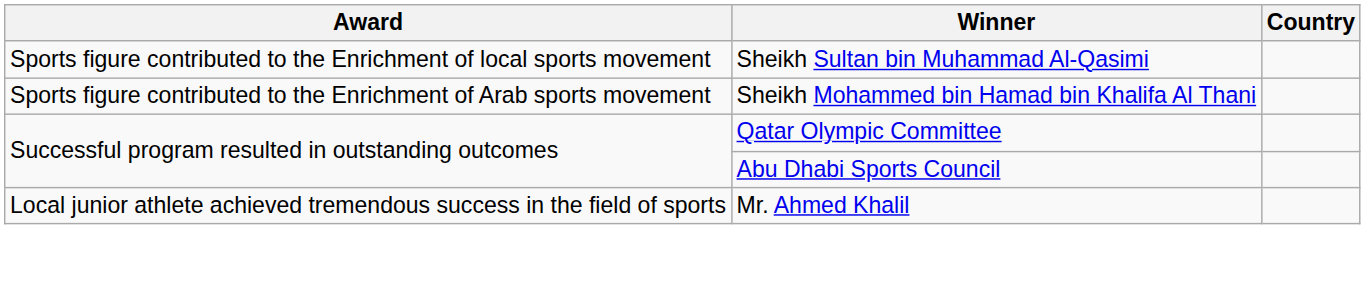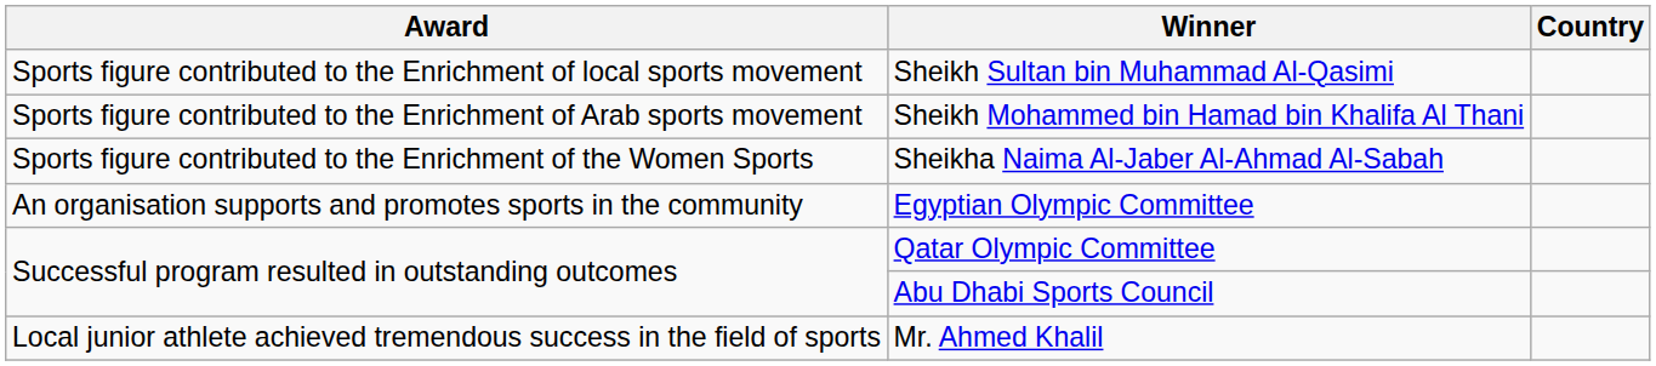 <table class="wikitable">
 <tr>
 <th>Award</th>
 <th>Winner</th>
 <th>Country</th>
 </tr>
 <tr>
 <td>Sports figure contributed to the Enrichment of local sports movement</td>
 <td>Sheikh <a href='#'>Sultan bin Muhammad Al-Qasimi</a></td>
 <td></td>
 </tr>
 <tr>
 <td>Sports figure contributed to the Enrichment of Arab sports movement</td>
 <td>Sheikh <a href='#'>Mohammed bin Hamad bin Khalifa Al Thani</a></td>
 <td></td>
 </tr>
 <tr>
+<td>Sports figure contributed to the Enrichment of the Women Sports</td>
+<td>Sheikha <a href='#'>Naima Al-Jaber Al-Ahmad Al-Sabah</a></td>
+<td></td>
+</tr>
+<tr>
+<td>An organisation supports and promotes sports in the community</td>
+<td><a href='#'>Egyptian Olympic Committee</a></td>
+<td></td>
+</tr>
+<tr>
 <td rowspan=2>Successful program resulted in outstanding outcomes</td>
 <td><a href='#'>Qatar Olympic Committee</a></td>
 <td></td>
 </tr>
 <tr>
 <td><a href='#'>Abu Dhabi Sports Council</a></td>
 <td></td>
 </tr>
 <tr>
 <td>Local junior athlete achieved tremendous success in the field of sports</td>
 <td>Mr. <a href='#'>Ahmed Khalil</a></td>
 <td></td>
 </tr>
 </table>
